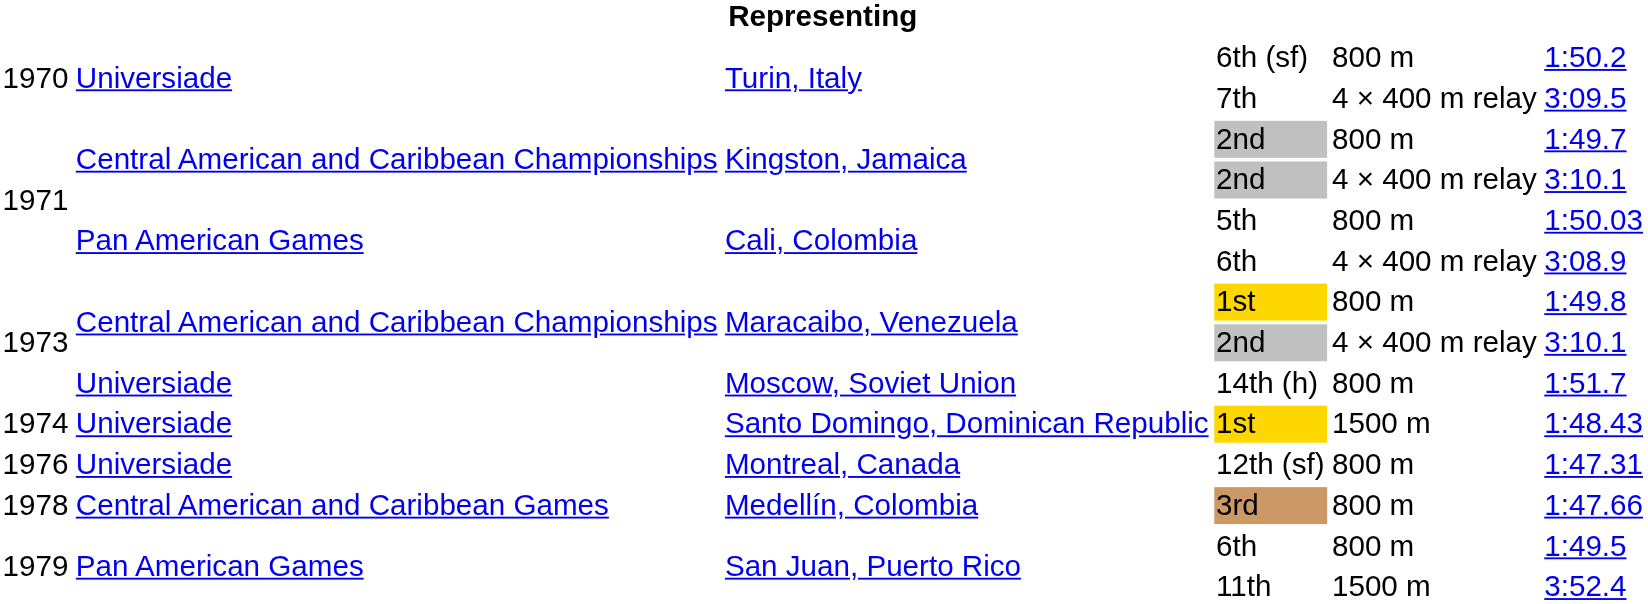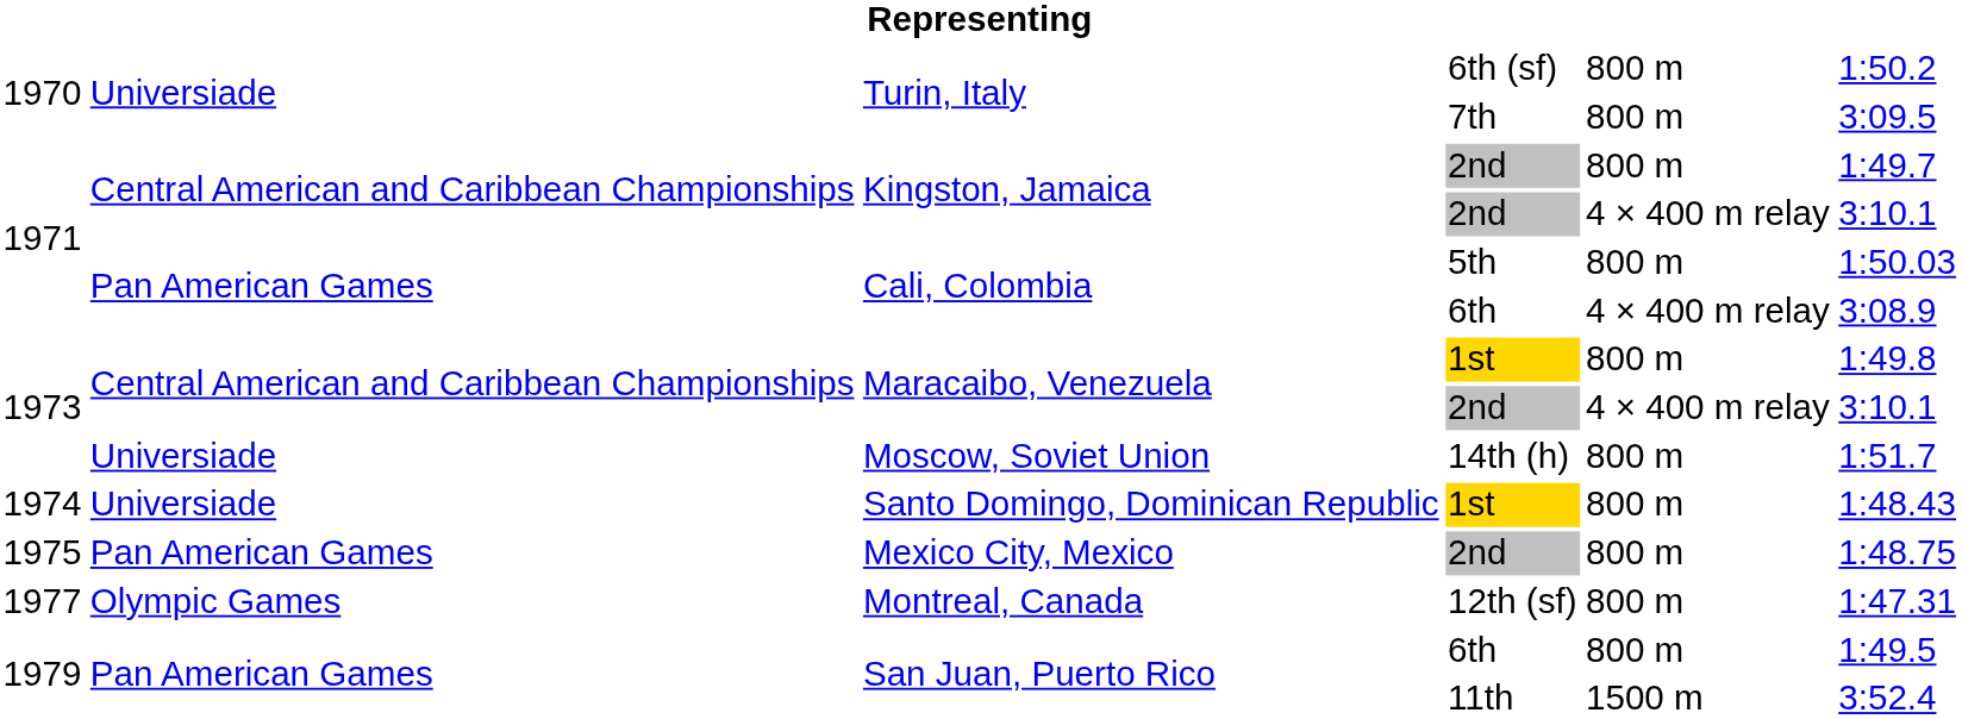 <table>
 <tr>
 <th colspan="6">Representing </th>
 </tr>
 <tr>
 <td rowspan=2>1970</td>
 <td rowspan=2><a href='#'>Universiade</a></td>
 <td rowspan=2><a href='#'>Turin, Italy</a></td>
 <td>6th (sf)</td>
 <td>800 m</td>
 <td><a href='#'>1:50.2</a></td>
 </tr>
 <tr>
 <td>7th</td>
-<td>4 × 400 m relay</td>
+<td>800 m</td>
 <td><a href='#'>3:09.5</a></td>
 </tr>
 <tr>
 <td rowspan=4>1971</td>
 <td rowspan=2><a href='#'>Central American and Caribbean Championships</a></td>
 <td rowspan=2><a href='#'>Kingston, Jamaica</a></td>
 <td bgcolor=silver>2nd</td>
 <td>800 m</td>
 <td><a href='#'>1:49.7</a></td>
 </tr>
 <tr>
 <td bgcolor=silver>2nd</td>
 <td>4 × 400 m relay</td>
 <td><a href='#'>3:10.1</a></td>
 </tr>
 <tr>
 <td rowspan=2><a href='#'>Pan American Games</a></td>
 <td rowspan=2><a href='#'>Cali, Colombia</a></td>
 <td>5th</td>
 <td>800 m</td>
 <td><a href='#'>1:50.03</a></td>
 </tr>
 <tr>
 <td>6th</td>
 <td>4 × 400 m relay</td>
 <td><a href='#'>3:08.9</a></td>
 </tr>
 <tr>
 <td rowspan=3>1973</td>
 <td rowspan=2><a href='#'>Central American and Caribbean Championships</a></td>
 <td rowspan=2><a href='#'>Maracaibo, Venezuela</a></td>
 <td bgcolor=gold>1st</td>
 <td>800 m</td>
 <td><a href='#'>1:49.8</a></td>
 </tr>
 <tr>
 <td bgcolor=silver>2nd</td>
 <td>4 × 400 m relay</td>
 <td><a href='#'>3:10.1</a></td>
 </tr>
 <tr>
 <td><a href='#'>Universiade</a></td>
 <td><a href='#'>Moscow, Soviet Union</a></td>
 <td>14th (h)</td>
 <td>800 m</td>
 <td><a href='#'>1:51.7</a></td>
 </tr>
 <tr>
 <td>1974</td>
 <td><a href='#'>Universiade</a></td>
 <td><a href='#'>Santo Domingo, Dominican Republic</a></td>
 <td bgcolor=gold>1st</td>
-<td>1500 m</td>
+<td>800 m</td>
 <td><a href='#'>1:48.43</a></td>
 </tr>
 <tr>
-<td>1976</td>
-<td><a href='#'>Universiade</a></td>
+<td>1975</td>
+<td><a href='#'>Pan American Games</a></td>
+<td><a href='#'>Mexico City, Mexico</a></td>
+<td bgcolor=silver>2nd</td>
+<td>800 m</td>
+<td><a href='#'>1:48.75</a></td>
+</tr>
+<tr>
+<td>1977</td>
+<td><a href='#'>Olympic Games</a></td>
 <td><a href='#'>Montreal, Canada</a></td>
 <td>12th (sf)</td>
 <td>800 m</td>
 <td><a href='#'>1:47.31</a></td>
-</tr>
-<tr>
-<td>1978</td>
-<td><a href='#'>Central American and Caribbean Games</a></td>
-<td><a href='#'>Medellín, Colombia</a></td>
-<td bgcolor=cc9966>3rd</td>
-<td>800 m</td>
-<td><a href='#'>1:47.66</a></td>
 </tr>
 <tr>
 <td rowspan=2>1979</td>
 <td rowspan=2><a href='#'>Pan American Games</a></td>
 <td rowspan=2><a href='#'>San Juan, Puerto Rico</a></td>
 <td>6th</td>
 <td>800 m</td>
 <td><a href='#'>1:49.5</a></td>
 </tr>
 <tr>
 <td>11th</td>
 <td>1500 m</td>
 <td><a href='#'>3:52.4</a></td>
 </tr>
 </table>
